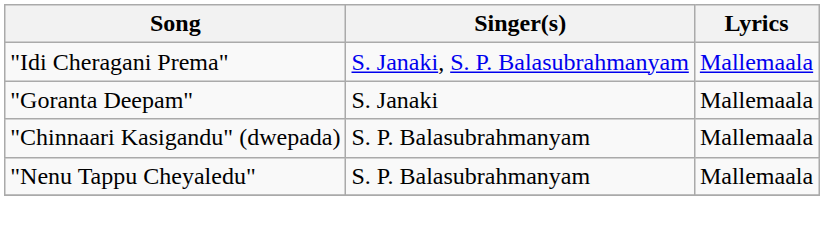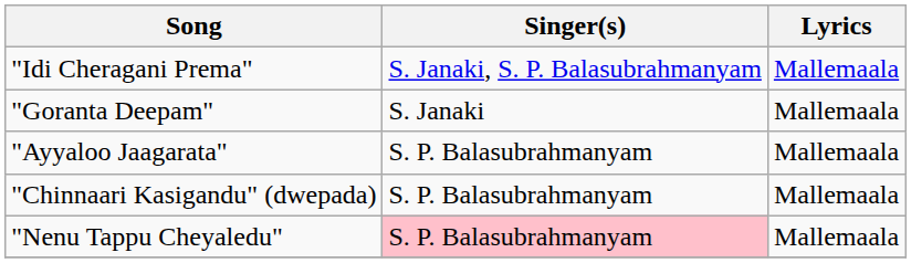 <table class="wikitable">
 <tr>
 <th>Song</th>
 <th>Singer(s)</th>
 <th>Lyrics</th>
 </tr>
 <tr>
 <td>"Idi Cheragani Prema"</td>
 <td><a href='#'>S. Janaki</a>, <a href='#'>S. P. Balasubrahmanyam</a></td>
 <td><a href='#'>Mallemaala</a></td>
 </tr>
 <tr>
 <td>"Goranta Deepam"</td>
 <td>S. Janaki</td>
 <td>Mallemaala</td>
 </tr>
 <tr>
+<td>"Ayyaloo Jaagarata"</td>
+<td>S. P. Balasubrahmanyam</td>
+<td>Mallemaala</td>
+</tr>
+<tr>
 <td>"Chinnaari Kasigandu" (dwepada)</td>
 <td>S. P. Balasubrahmanyam</td>
 <td>Mallemaala</td>
 </tr>
 <tr>
 <td>"Nenu Tappu Cheyaledu"</td>
-<td>S. P. Balasubrahmanyam</td>
+<td style="background: pink;">S. P. Balasubrahmanyam</td>
 <td>Mallemaala</td>
 </tr>
 <tr>
 </tr>
 </table>
